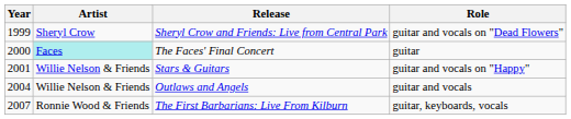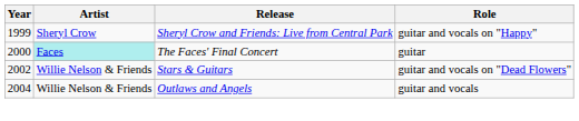 <table class="wikitable">
 <tr>
 <th>Year</th>
 <th>Artist</th>
 <th>Release</th>
 <th>Role</th>
 </tr>
 <tr>
 <td>1999</td>
 <td><a href='#'>Sheryl Crow</a></td>
 <td><em><a href='#'>Sheryl Crow and Friends: Live from Central Park</a></em></td>
-<td>guitar and vocals on "<a href='#'>Dead Flowers</a>"</td>
+<td>guitar and vocals on "<a href='#'>Happy</a>"</td>
 </tr>
 <tr>
 <td>2000</td>
 <td style="background: paleturquoise;"><a href='#'>Faces</a></td>
 <td><em>The Faces' Final Concert</em></td>
 <td>guitar</td>
 </tr>
 <tr>
-<td>2001</td>
+<td>2002</td>
 <td><a href='#'>Willie Nelson</a> & Friends</td>
 <td><em><a href='#'>Stars & Guitars</a></em></td>
-<td>guitar and vocals on "<a href='#'>Happy</a>"</td>
+<td>guitar and vocals on "<a href='#'>Dead Flowers</a>"</td>
 </tr>
 <tr>
 <td>2004</td>
 <td>Willie Nelson & Friends</td>
 <td><em><a href='#'>Outlaws and Angels</a></em></td>
 <td>guitar and vocals</td>
 </tr>
-<tr>
-<td>2007</td>
-<td>Ronnie Wood & Friends</td>
-<td><em><a href='#'>The First Barbarians: Live From Kilburn</a></em></td>
-<td>guitar, keyboards, vocals</td>
-</tr>
 </table>
